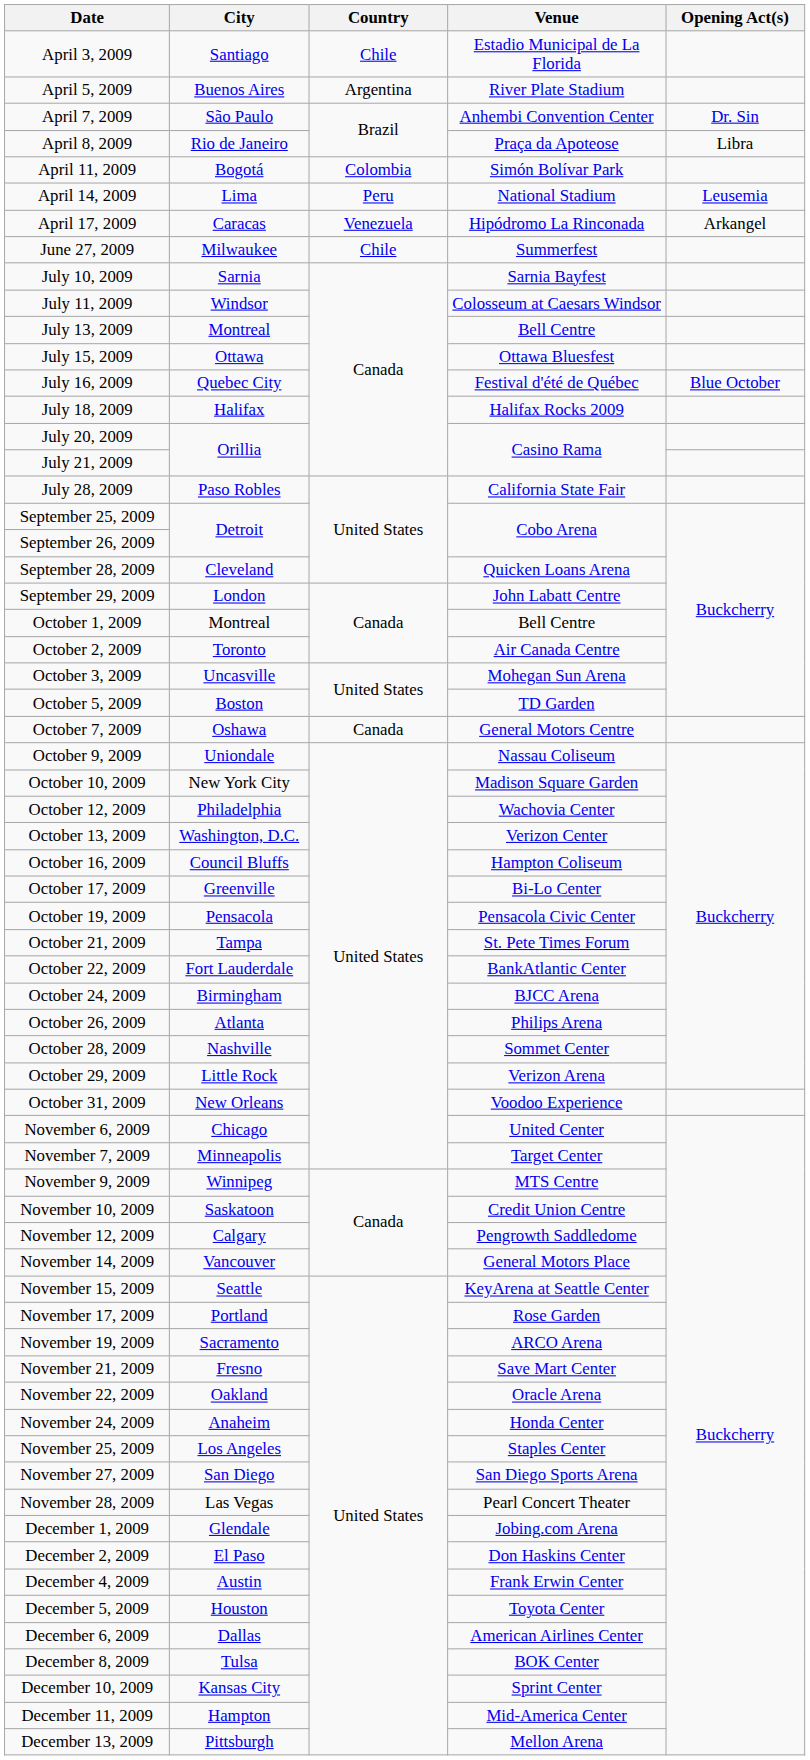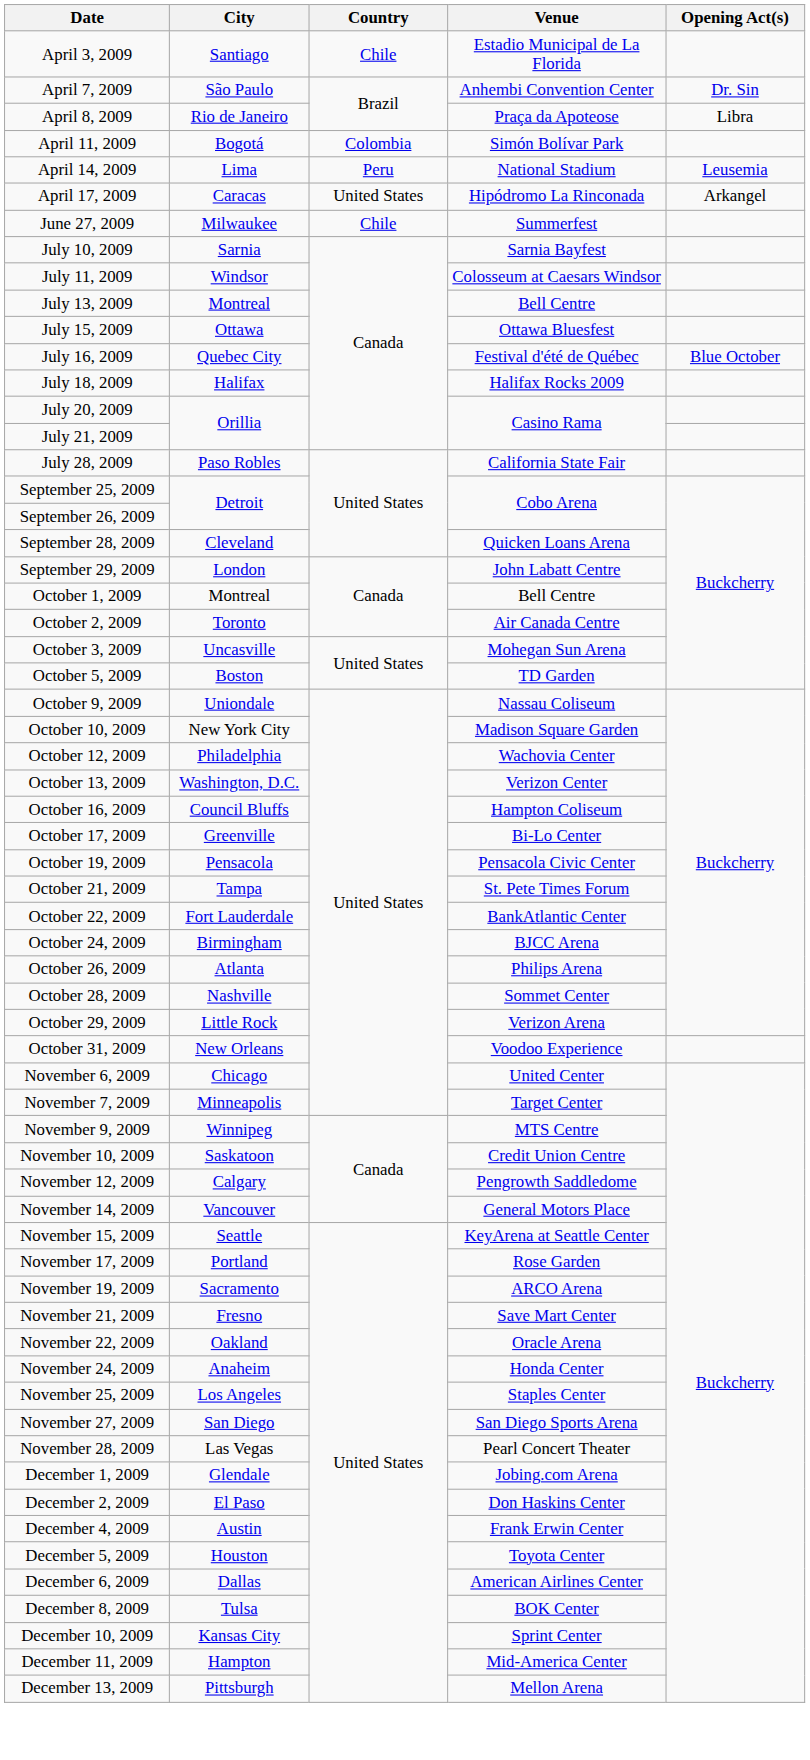 <table class="wikitable" style="text-align:center;">
 <tr>
 <th width="150">Date</th>
 <th width="125">City</th>
 <th width="125">Country</th>
 <th width="200">Venue</th>
 <th width="125">Opening Act(s)</th>
 </tr>
 <tr>
 <td>April 3, 2009</td>
 <td><a href='#'>Santiago</a></td>
 <td><a href='#'>Chile</a></td>
 <td><a href='#'>Estadio Municipal de La Florida</a></td>
-<td></td>
-</tr>
-<tr>
-<td>April 5, 2009</td>
-<td><a href='#'>Buenos Aires</a></td>
-<td>Argentina</td>
-<td><a href='#'>River Plate Stadium</a></td>
 <td></td>
 </tr>
 <tr>
 <td>April 7, 2009</td>
 <td><a href='#'>São Paulo</a></td>
 <td rowspan="2">Brazil</td>
 <td><a href='#'>Anhembi Convention Center</a></td>
 <td><a href='#'>Dr. Sin</a></td>
 </tr>
 <tr>
 <td>April 8, 2009</td>
 <td><a href='#'>Rio de Janeiro</a></td>
 <td><a href='#'>Praça da Apoteose</a></td>
 <td>Libra</td>
 </tr>
 <tr>
 <td>April 11, 2009</td>
 <td><a href='#'>Bogotá</a></td>
 <td><a href='#'>Colombia</a></td>
 <td><a href='#'>Simón Bolívar Park</a></td>
 <td></td>
 </tr>
 <tr>
 <td>April 14, 2009</td>
 <td><a href='#'>Lima</a></td>
 <td><a href='#'>Peru</a></td>
 <td><a href='#'>National Stadium</a></td>
 <td><a href='#'>Leusemia</a></td>
 </tr>
 <tr>
 <td>April 17, 2009</td>
 <td><a href='#'>Caracas</a></td>
-<td><a href='#'>Venezuela</a></td>
+<td>United States</td>
 <td><a href='#'>Hipódromo La Rinconada</a></td>
 <td>Arkangel</td>
 </tr>
 <tr>
 <td>June 27, 2009</td>
 <td><a href='#'>Milwaukee</a></td>
 <td><a href='#'>Chile</a></td>
 <td><a href='#'>Summerfest</a></td>
 <td></td>
 </tr>
 <tr>
 <td>July 10, 2009</td>
 <td><a href='#'>Sarnia</a></td>
 <td rowspan="8">Canada</td>
 <td><a href='#'>Sarnia Bayfest</a></td>
 <td></td>
 </tr>
 <tr>
 <td>July 11, 2009</td>
 <td><a href='#'>Windsor</a></td>
 <td><a href='#'>Colosseum at Caesars Windsor</a></td>
 <td></td>
 </tr>
 <tr>
 <td>July 13, 2009</td>
 <td><a href='#'>Montreal</a></td>
 <td><a href='#'>Bell Centre</a></td>
 <td></td>
 </tr>
 <tr>
 <td>July 15, 2009</td>
 <td><a href='#'>Ottawa</a></td>
 <td><a href='#'>Ottawa Bluesfest</a></td>
 <td></td>
 </tr>
 <tr>
 <td>July 16, 2009</td>
 <td><a href='#'>Quebec City</a></td>
 <td><a href='#'>Festival d'été de Québec</a></td>
 <td><a href='#'>Blue October</a></td>
 </tr>
 <tr>
 <td>July 18, 2009</td>
 <td><a href='#'>Halifax</a></td>
 <td><a href='#'>Halifax Rocks 2009</a></td>
 <td></td>
 </tr>
 <tr>
 <td>July 20, 2009</td>
 <td rowspan="2"><a href='#'>Orillia</a></td>
 <td rowspan="2"><a href='#'>Casino Rama</a></td>
 <td></td>
 </tr>
 <tr>
 <td>July 21, 2009</td>
 <td></td>
 </tr>
 <tr>
 <td>July 28, 2009</td>
 <td><a href='#'>Paso Robles</a></td>
 <td rowspan="4">United States</td>
 <td><a href='#'>California State Fair</a></td>
 <td></td>
 </tr>
 <tr>
 <td>September 25, 2009</td>
 <td rowspan="2"><a href='#'>Detroit</a></td>
 <td rowspan="2"><a href='#'>Cobo Arena</a></td>
 <td rowspan="8"><a href='#'>Buckcherry</a></td>
 </tr>
 <tr>
 <td>September 26, 2009</td>
 </tr>
 <tr>
 <td>September 28, 2009</td>
 <td><a href='#'>Cleveland</a></td>
 <td><a href='#'>Quicken Loans Arena</a></td>
 </tr>
 <tr>
 <td>September 29, 2009</td>
 <td><a href='#'>London</a></td>
 <td rowspan="3">Canada</td>
 <td><a href='#'>John Labatt Centre</a></td>
 </tr>
 <tr>
 <td>October 1, 2009</td>
 <td>Montreal</td>
 <td>Bell Centre</td>
 </tr>
 <tr>
 <td>October 2, 2009</td>
 <td><a href='#'>Toronto</a></td>
 <td><a href='#'>Air Canada Centre</a></td>
 </tr>
 <tr>
 <td>October 3, 2009</td>
 <td><a href='#'>Uncasville</a></td>
 <td rowspan="2">United States</td>
 <td><a href='#'>Mohegan Sun Arena</a></td>
 </tr>
 <tr>
 <td>October 5, 2009</td>
 <td><a href='#'>Boston</a></td>
 <td><a href='#'>TD Garden</a></td>
-</tr>
-<tr>
-<td>October 7, 2009</td>
-<td><a href='#'>Oshawa</a></td>
-<td>Canada</td>
-<td><a href='#'>General Motors Centre</a></td>
-<td></td>
 </tr>
 <tr>
 <td>October 9, 2009</td>
 <td><a href='#'>Uniondale</a></td>
 <td rowspan="16">United States</td>
 <td><a href='#'>Nassau Coliseum</a></td>
 <td rowspan="13"><a href='#'>Buckcherry</a></td>
 </tr>
 <tr>
 <td>October 10, 2009</td>
 <td>New York City</td>
 <td><a href='#'>Madison Square Garden</a></td>
 </tr>
 <tr>
 <td>October 12, 2009</td>
 <td><a href='#'>Philadelphia</a></td>
 <td><a href='#'>Wachovia Center</a></td>
 </tr>
 <tr>
 <td>October 13, 2009</td>
 <td><a href='#'>Washington, D.C.</a></td>
 <td><a href='#'>Verizon Center</a></td>
 </tr>
 <tr>
 <td>October 16, 2009</td>
 <td><a href='#'>Council Bluffs</a></td>
 <td><a href='#'>Hampton Coliseum</a></td>
 </tr>
 <tr>
 <td>October 17, 2009</td>
 <td><a href='#'>Greenville</a></td>
 <td><a href='#'>Bi-Lo Center</a></td>
 </tr>
 <tr>
 <td>October 19, 2009</td>
 <td><a href='#'>Pensacola</a></td>
 <td><a href='#'>Pensacola Civic Center</a></td>
 </tr>
 <tr>
 <td>October 21, 2009</td>
 <td><a href='#'>Tampa</a></td>
 <td><a href='#'>St. Pete Times Forum</a></td>
 </tr>
 <tr>
 <td>October 22, 2009</td>
 <td><a href='#'>Fort Lauderdale</a></td>
 <td><a href='#'>BankAtlantic Center</a></td>
 </tr>
 <tr>
 <td>October 24, 2009</td>
 <td><a href='#'>Birmingham</a></td>
 <td><a href='#'>BJCC Arena</a></td>
 </tr>
 <tr>
 <td>October 26, 2009</td>
 <td><a href='#'>Atlanta</a></td>
 <td><a href='#'>Philips Arena</a></td>
 </tr>
 <tr>
 <td>October 28, 2009</td>
 <td><a href='#'>Nashville</a></td>
 <td><a href='#'>Sommet Center</a></td>
 </tr>
 <tr>
 <td>October 29, 2009</td>
 <td><a href='#'>Little Rock</a></td>
 <td><a href='#'>Verizon Arena</a></td>
 </tr>
 <tr>
 <td>October 31, 2009</td>
 <td><a href='#'>New Orleans</a></td>
 <td><a href='#'>Voodoo Experience</a></td>
 <td></td>
 </tr>
 <tr>
 <td>November 6, 2009</td>
 <td><a href='#'>Chicago</a></td>
 <td><a href='#'>United Center</a></td>
 <td rowspan="24"><a href='#'>Buckcherry</a></td>
 </tr>
 <tr>
 <td>November 7, 2009</td>
 <td><a href='#'>Minneapolis</a></td>
 <td><a href='#'>Target Center</a></td>
 </tr>
 <tr>
 <td>November 9, 2009</td>
 <td><a href='#'>Winnipeg</a></td>
 <td rowspan="4">Canada</td>
 <td><a href='#'>MTS Centre</a></td>
 </tr>
 <tr>
 <td>November 10, 2009</td>
 <td><a href='#'>Saskatoon</a></td>
 <td><a href='#'>Credit Union Centre</a></td>
 </tr>
 <tr>
 <td>November 12, 2009</td>
 <td><a href='#'>Calgary</a></td>
 <td><a href='#'>Pengrowth Saddledome</a></td>
 </tr>
 <tr>
 <td>November 14, 2009</td>
 <td><a href='#'>Vancouver</a></td>
 <td><a href='#'>General Motors Place</a></td>
 </tr>
 <tr>
 <td>November 15, 2009</td>
 <td><a href='#'>Seattle</a></td>
 <td rowspan="18">United States</td>
 <td><a href='#'>KeyArena at Seattle Center</a></td>
 </tr>
 <tr>
 <td>November 17, 2009</td>
 <td><a href='#'>Portland</a></td>
 <td><a href='#'>Rose Garden</a></td>
 </tr>
 <tr>
 <td>November 19, 2009</td>
 <td><a href='#'>Sacramento</a></td>
 <td><a href='#'>ARCO Arena</a></td>
 </tr>
 <tr>
 <td>November 21, 2009</td>
 <td><a href='#'>Fresno</a></td>
 <td><a href='#'>Save Mart Center</a></td>
 </tr>
 <tr>
 <td>November 22, 2009</td>
 <td><a href='#'>Oakland</a></td>
 <td><a href='#'>Oracle Arena</a></td>
 </tr>
 <tr>
 <td>November 24, 2009</td>
 <td><a href='#'>Anaheim</a></td>
 <td><a href='#'>Honda Center</a></td>
 </tr>
 <tr>
 <td>November 25, 2009</td>
 <td><a href='#'>Los Angeles</a></td>
 <td><a href='#'>Staples Center</a></td>
 </tr>
 <tr>
 <td>November 27, 2009</td>
 <td><a href='#'>San Diego</a></td>
 <td><a href='#'>San Diego Sports Arena</a></td>
 </tr>
 <tr>
 <td>November 28, 2009</td>
 <td>Las Vegas</td>
 <td>Pearl Concert Theater</td>
 </tr>
 <tr>
 <td>December 1, 2009</td>
 <td><a href='#'>Glendale</a></td>
 <td><a href='#'>Jobing.com Arena</a></td>
 </tr>
 <tr>
 <td>December 2, 2009</td>
 <td><a href='#'>El Paso</a></td>
 <td><a href='#'>Don Haskins Center</a></td>
 </tr>
 <tr>
 <td>December 4, 2009</td>
 <td><a href='#'>Austin</a></td>
 <td><a href='#'>Frank Erwin Center</a></td>
 </tr>
 <tr>
 <td>December 5, 2009</td>
 <td><a href='#'>Houston</a></td>
 <td><a href='#'>Toyota Center</a></td>
 </tr>
 <tr>
 <td>December 6, 2009</td>
 <td><a href='#'>Dallas</a></td>
 <td><a href='#'>American Airlines Center</a></td>
 </tr>
 <tr>
 <td>December 8, 2009</td>
 <td><a href='#'>Tulsa</a></td>
 <td><a href='#'>BOK Center</a></td>
 </tr>
 <tr>
 <td>December 10, 2009</td>
 <td><a href='#'>Kansas City</a></td>
 <td><a href='#'>Sprint Center</a></td>
 </tr>
 <tr>
 <td>December 11, 2009</td>
 <td><a href='#'>Hampton</a></td>
 <td><a href='#'>Mid-America Center</a></td>
 </tr>
 <tr>
 <td>December 13, 2009</td>
 <td><a href='#'>Pittsburgh</a></td>
 <td><a href='#'>Mellon Arena</a></td>
 </tr>
 </table>
